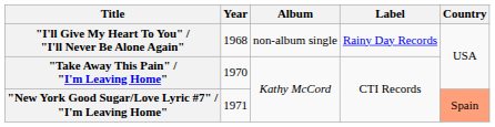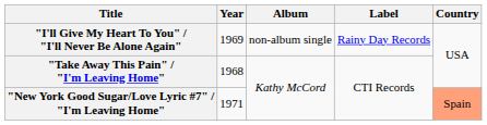 <table class="wikitable plainrowheaders" style="text-align:center;">
 <tr>
 <th scope=col>Title</th>
 <th scope=col>Year</th>
 <th scope=col>Album</th>
 <th scope=col>Label</th>
 <th scope=col>Country</th>
 </tr>
 <tr>
 <th scope="row">"I'll Give My Heart To You" /<br>"I'll Never Be Alone Again"</th>
-<td>1968</td>
+<td>1969</td>
 <td>non-album single</td>
 <td><a href='#'>Rainy Day Records</a></td>
 <td rowspan="2">USA</td>
 </tr>
 <tr>
 <th scope="row">"Take Away This Pain" /<br>"<a href='#'>I'm Leaving Home</a>"</th>
-<td>1970</td>
+<td>1968</td>
 <td rowspan="2"><em>Kathy McCord</em></td>
 <td rowspan="2">CTI Records</td>
 </tr>
 <tr>
 <th scope="row">"New York Good Sugar/Love Lyric #7" /<br>"I'm Leaving Home"</th>
 <td>1971</td>
 <td style="background: lightsalmon;">Spain</td>
 </tr>
 </table>
